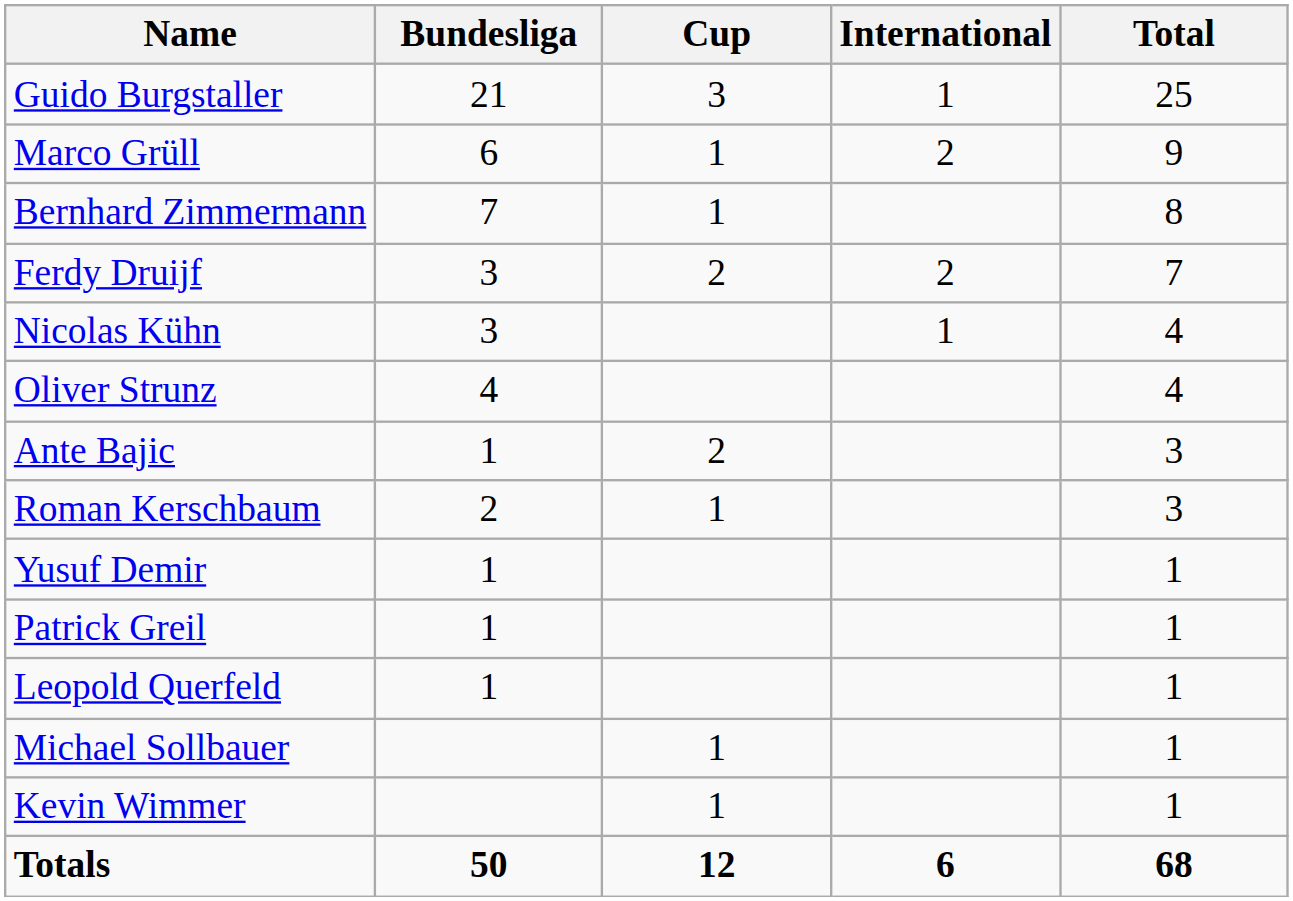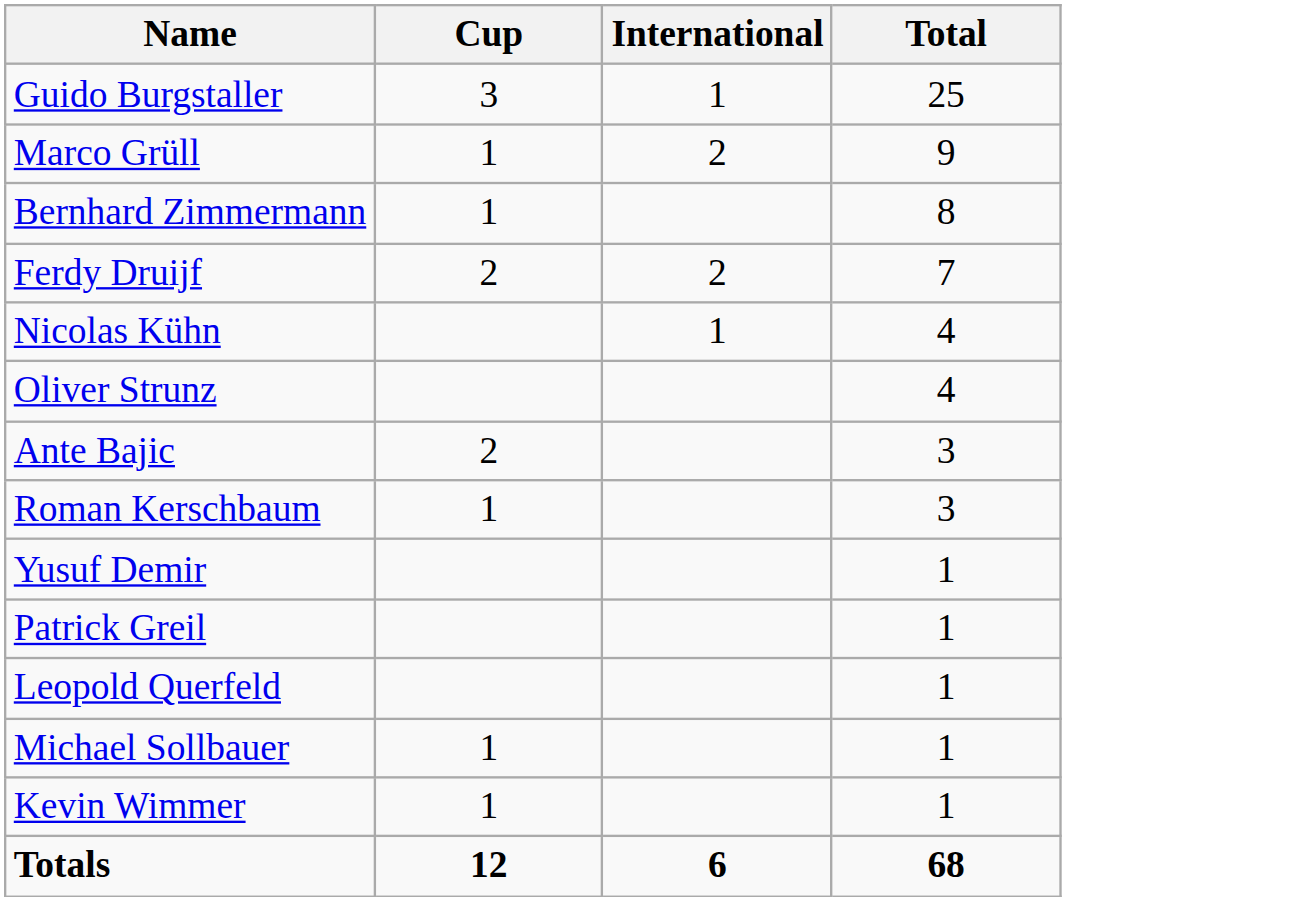 <table class="wikitable sortable" style="text-align: center;">
 <tr>
 <th class="unsortable">Name</th>
-<th width=90>Bundesliga</th>
 <th width=90>Cup</th>
 <th width=90>International</th>
 <th width=90>Total</th>
 </tr>
 <tr>
 <td align="left"> <a href='#'>Guido Burgstaller</a></td>
-<td>21</td>
 <td>3</td>
 <td>1</td>
 <td>25</td>
 </tr>
 <tr>
 <td align="left"> <a href='#'>Marco Grüll</a></td>
-<td>6</td>
 <td>1</td>
 <td>2</td>
 <td>9</td>
 </tr>
 <tr>
 <td align="left"> <a href='#'>Bernhard Zimmermann</a></td>
-<td>7</td>
 <td>1</td>
 <td></td>
 <td>8</td>
 </tr>
 <tr>
 <td align="left"> <a href='#'>Ferdy Druijf</a></td>
-<td>3</td>
 <td>2</td>
 <td>2</td>
 <td>7</td>
 </tr>
 <tr>
 <td align="left"> <a href='#'>Nicolas Kühn</a></td>
-<td>3</td>
 <td></td>
 <td>1</td>
 <td>4</td>
 </tr>
 <tr>
 <td align="left"> <a href='#'>Oliver Strunz</a></td>
-<td>4</td>
 <td></td>
 <td></td>
 <td>4</td>
 </tr>
 <tr>
 <td align="left"> <a href='#'>Ante Bajic</a></td>
-<td>1</td>
 <td>2</td>
 <td></td>
 <td>3</td>
 </tr>
 <tr>
 <td align="left"> <a href='#'>Roman Kerschbaum</a></td>
-<td>2</td>
 <td>1</td>
 <td></td>
 <td>3</td>
 </tr>
 <tr>
 <td align="left"> <a href='#'>Yusuf Demir</a></td>
-<td>1</td>
 <td></td>
 <td></td>
 <td>1</td>
 </tr>
 <tr>
 <td align="left"> <a href='#'>Patrick Greil</a></td>
-<td>1</td>
 <td></td>
 <td></td>
 <td>1</td>
 </tr>
 <tr>
 <td align="left"> <a href='#'>Leopold Querfeld</a></td>
-<td>1</td>
 <td></td>
 <td></td>
 <td>1</td>
 </tr>
 <tr>
 <td align="left"> <a href='#'>Michael Sollbauer</a></td>
-<td></td>
 <td>1</td>
 <td></td>
 <td>1</td>
 </tr>
 <tr>
 <td align="left"> <a href='#'>Kevin Wimmer</a></td>
-<td></td>
 <td>1</td>
 <td></td>
 <td>1</td>
 </tr>
 <tr class="sortbottom">
 <td align="left"><strong>Totals</strong></td>
-<td><strong>50</strong></td>
 <td><strong>12</strong></td>
 <td><strong> 6</strong></td>
 <td><strong>68</strong></td>
 </tr>
 </table>
